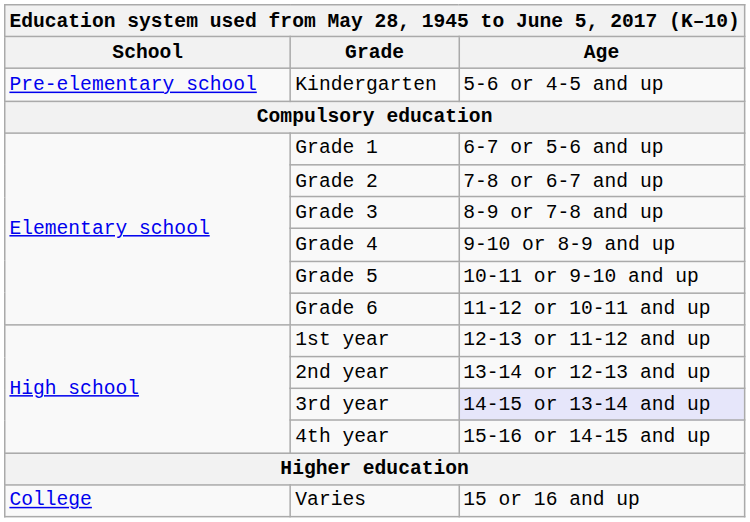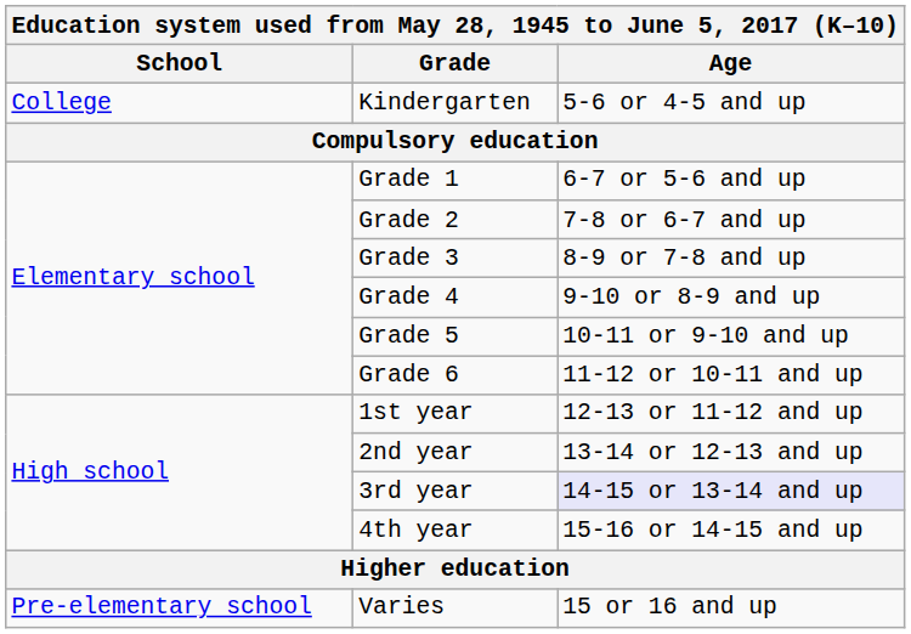 <table class="wikitable mw-collapsible mw-collapsed floatright">
 <tr>
 <th colspan="3">Education system used from May 28, 1945 to June 5, 2017 (K–10)</th>
 </tr>
 <tr>
 <th scope="col">School</th>
 <th scope="col">Grade</th>
 <th>Age</th>
 </tr>
 <tr>
-<td rowspan="1"><a href='#'>Pre-elementary school</a></td>
+<td><a href='#'>College</a></td>
 <td>Kindergarten</td>
 <td>5-6 or 4-5 and up</td>
 </tr>
 <tr>
 <th colspan="3">Compulsory education</th>
 </tr>
 <tr>
 <td rowspan="6"><a href='#'>Elementary school</a></td>
 <td>Grade 1</td>
 <td>6-7 or 5-6 and up</td>
 </tr>
 <tr>
 <td>Grade 2</td>
 <td>7-8 or 6-7 and up</td>
 </tr>
 <tr>
 <td>Grade 3</td>
 <td>8-9 or 7-8 and up</td>
 </tr>
 <tr>
 <td>Grade 4</td>
 <td>9-10 or 8-9 and up</td>
 </tr>
 <tr>
 <td>Grade 5</td>
 <td>10-11 or 9-10 and up</td>
 </tr>
 <tr>
 <td>Grade 6</td>
 <td>11-12 or 10-11 and up</td>
 </tr>
 <tr>
 <td rowspan="4"><a href='#'>High school</a></td>
 <td>1st year</td>
 <td>12-13 or 11-12 and up</td>
 </tr>
 <tr>
 <td>2nd year</td>
 <td>13-14 or 12-13 and up</td>
 </tr>
 <tr>
 <td>3rd year</td>
 <td style="background: lavender;">14-15 or 13-14 and up</td>
 </tr>
 <tr>
 <td>4th year</td>
 <td>15-16 or 14-15 and up</td>
 </tr>
 <tr>
 <th colspan="3">Higher education</th>
 </tr>
 <tr>
-<td><a href='#'>College</a></td>
+<td rowspan="1"><a href='#'>Pre-elementary school</a></td>
 <td>Varies</td>
 <td>15 or 16 and up</td>
 </tr>
 </table>
